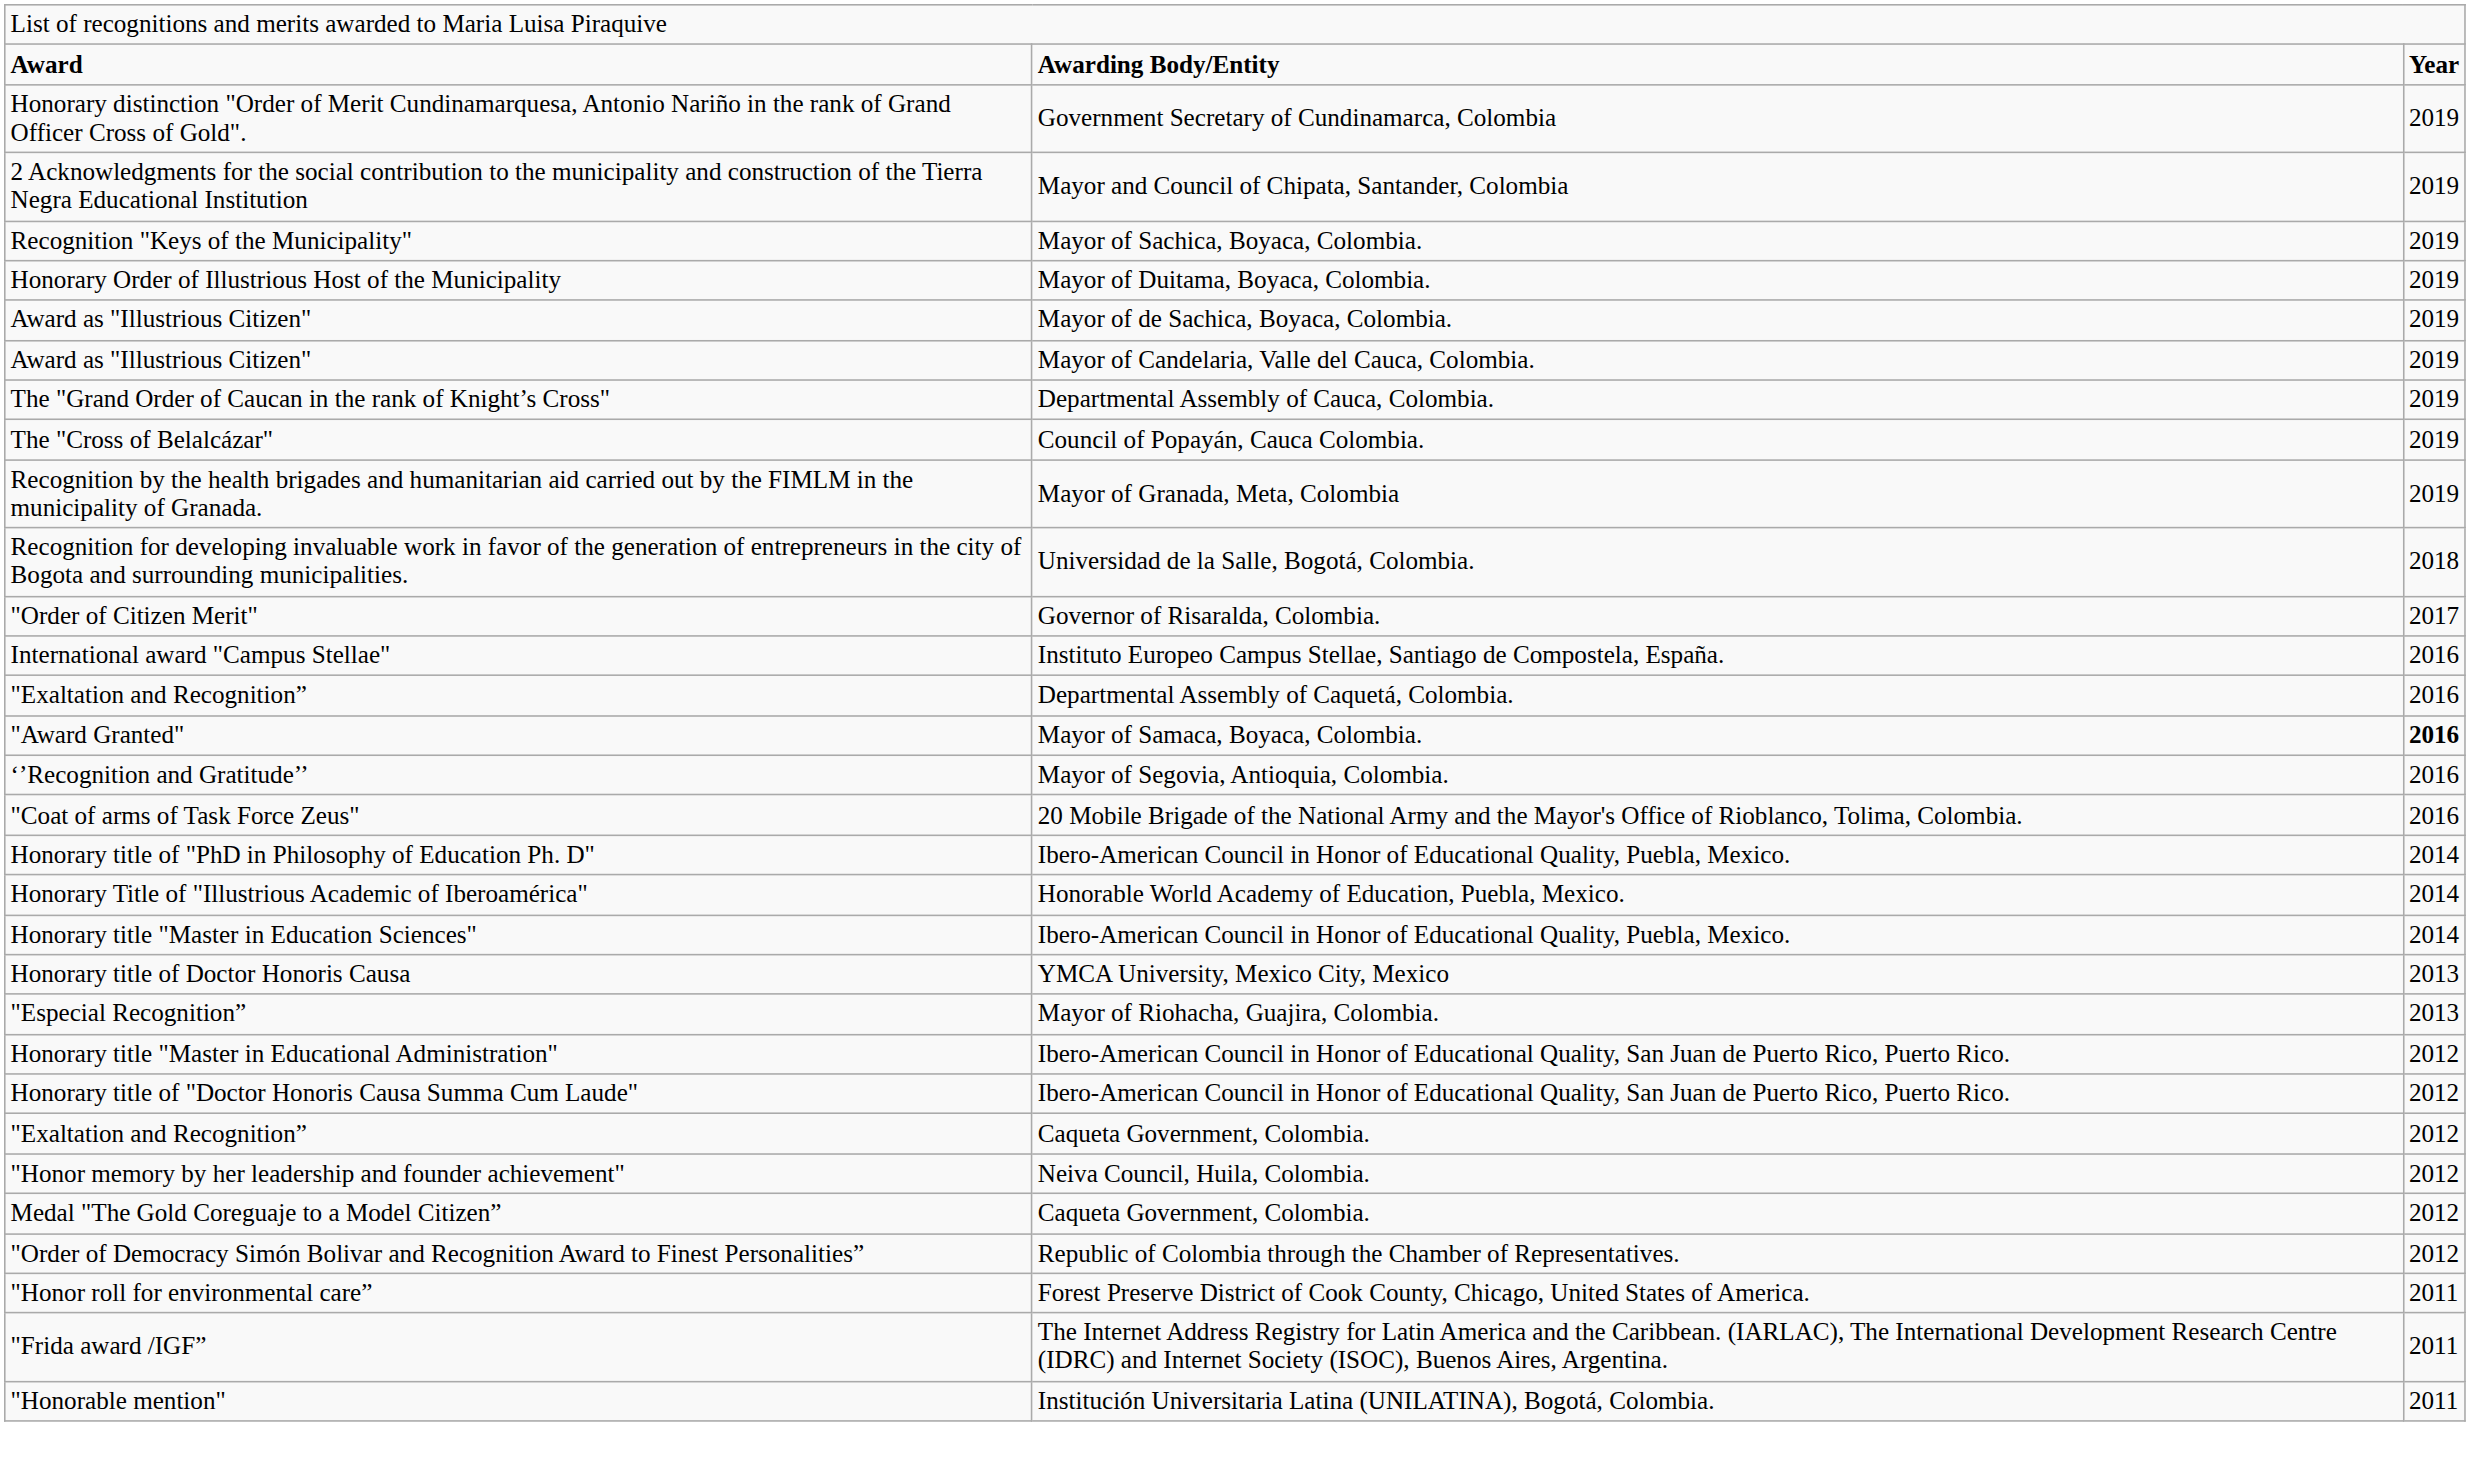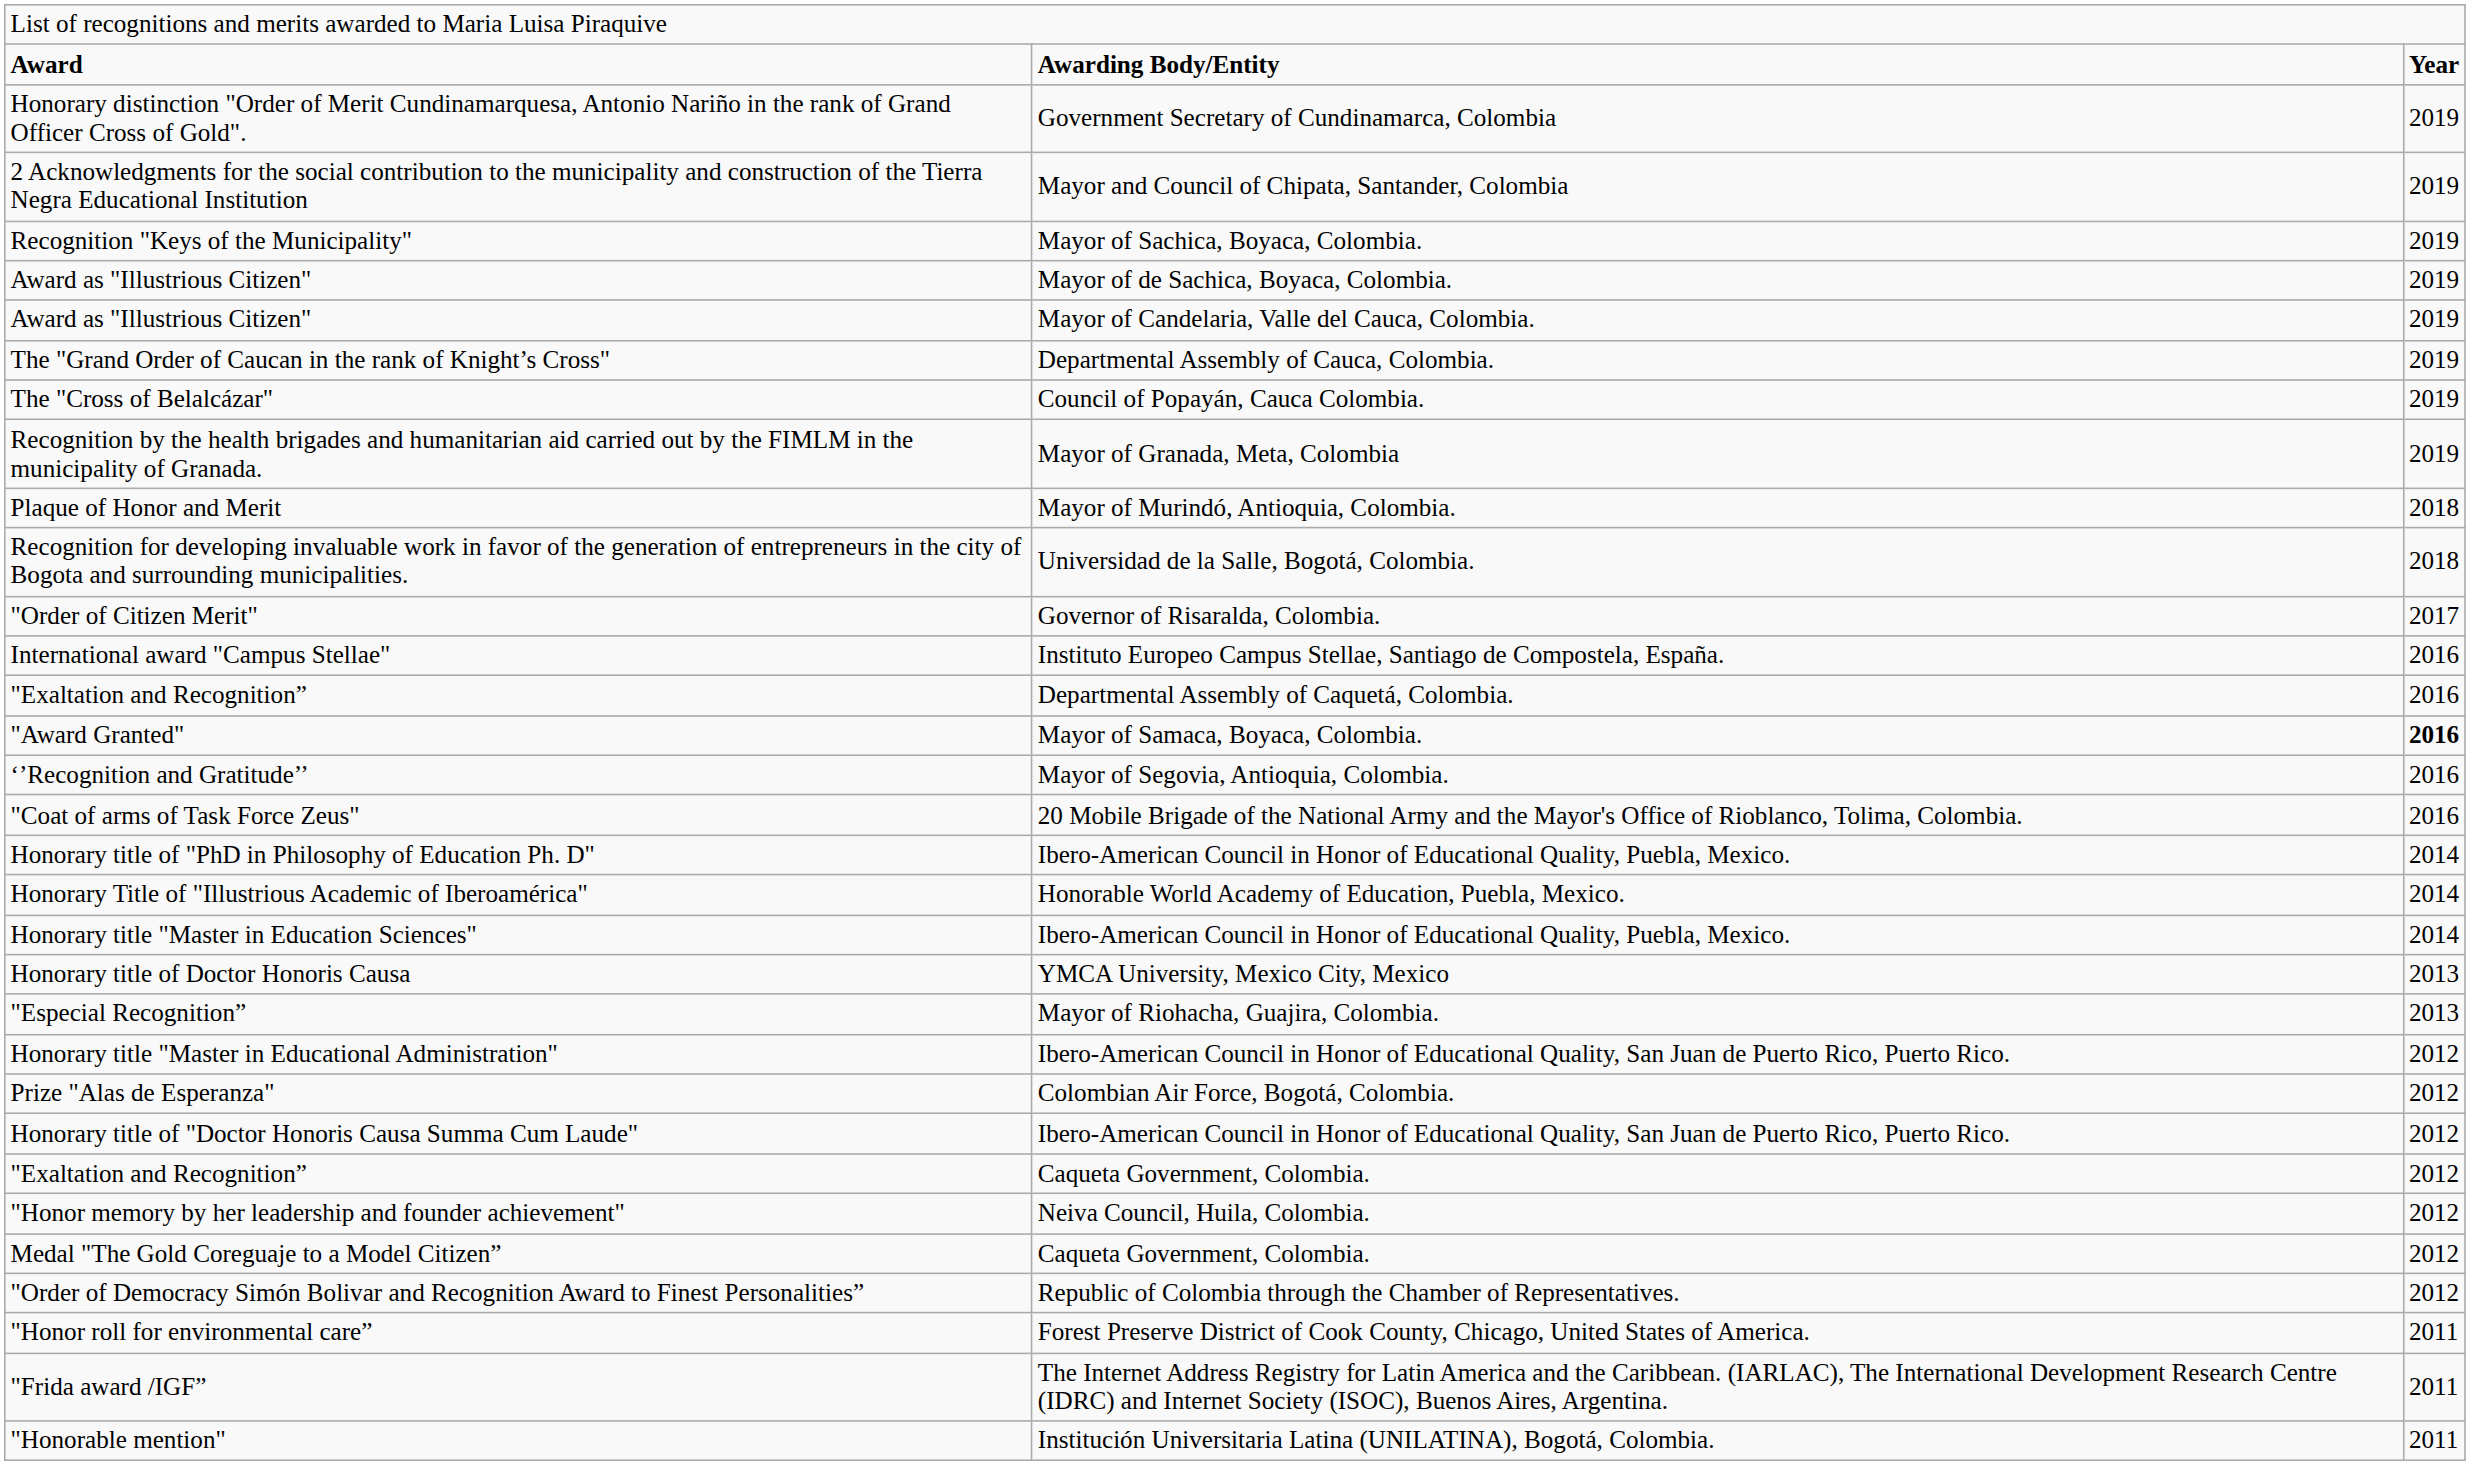 <table class="wikitable">
 <tr>
 <td colspan="3">List of recognitions and merits awarded to Maria Luisa Piraquive</td>
 </tr>
 <tr>
 <td><strong>Award</strong></td>
 <td><strong>Awarding Body/Entity</strong></td>
 <td><strong>Year</strong></td>
 </tr>
 <tr>
 <td>Honorary distinction "Order of Merit Cundinamarquesa, Antonio Nariño in the rank of Grand Officer Cross of Gold".</td>
 <td>Government Secretary of Cundinamarca, Colombia</td>
 <td>2019</td>
 </tr>
 <tr>
 <td>2 Acknowledgments for the social contribution to the municipality and construction of the Tierra Negra Educational Institution</td>
 <td>Mayor and Council of Chipata, Santander, Colombia</td>
 <td>2019</td>
 </tr>
 <tr>
 <td>Recognition "Keys of the Municipality"</td>
 <td>Mayor of Sachica, Boyaca, Colombia.</td>
-<td>2019</td>
-</tr>
-<tr>
-<td>Honorary Order of Illustrious Host of the Municipality</td>
-<td>Mayor of Duitama, Boyaca, Colombia.</td>
 <td>2019</td>
 </tr>
 <tr>
 <td>Award as "Illustrious Citizen"</td>
 <td>Mayor of de Sachica, Boyaca, Colombia.</td>
 <td>2019</td>
 </tr>
 <tr>
 <td>Award as "Illustrious Citizen"</td>
 <td>Mayor of Candelaria, Valle del Cauca, Colombia.</td>
 <td>2019</td>
 </tr>
 <tr>
 <td>The "Grand Order of Caucan in the rank of Knight’s Cross"</td>
 <td>Departmental Assembly of Cauca, Colombia.</td>
 <td>2019</td>
 </tr>
 <tr>
 <td>The "Cross of Belalcázar"</td>
 <td>Council of Popayán, Cauca Colombia.</td>
 <td>2019</td>
 </tr>
 <tr>
 <td>Recognition by the health brigades and humanitarian aid carried out by the FIMLM in the municipality of Granada.</td>
 <td>Mayor of Granada, Meta, Colombia</td>
 <td>2019</td>
+</tr>
+<tr>
+<td>Plaque of Honor and Merit</td>
+<td>Mayor of Murindó, Antioquia, Colombia.</td>
+<td>2018</td>
 </tr>
 <tr>
 <td>Recognition for developing invaluable work in favor of the generation of entrepreneurs in the city of Bogota and surrounding municipalities.</td>
 <td>Universidad de la Salle, Bogotá, Colombia.</td>
 <td>2018</td>
 </tr>
 <tr>
 <td>"Order of Citizen Merit"</td>
 <td>Governor of Risaralda, Colombia.</td>
 <td>2017</td>
 </tr>
 <tr>
 <td>International award "Campus Stellae"</td>
 <td>Instituto Europeo Campus Stellae, Santiago de Compostela, España.</td>
 <td>2016</td>
 </tr>
 <tr>
 <td>"Exaltation and Recognition”</td>
 <td>Departmental Assembly of Caquetá, Colombia.</td>
 <td>2016</td>
 </tr>
 <tr>
 <td>"Award Granted"</td>
 <td>Mayor of Samaca, Boyaca, Colombia.</td>
 <td><strong>2016</strong></td>
 </tr>
 <tr>
 <td>‘’Recognition and Gratitude’’</td>
 <td>Mayor of Segovia, Antioquia, Colombia.</td>
 <td>2016</td>
 </tr>
 <tr>
 <td>"Coat of arms of Task Force Zeus"</td>
 <td>20 Mobile Brigade of the National Army and the Mayor's Office of Rioblanco, Tolima, Colombia.</td>
 <td>2016</td>
 </tr>
 <tr>
 <td>Honorary title of "PhD in Philosophy of Education Ph. D"</td>
 <td>Ibero-American Council in Honor of Educational Quality, Puebla, Mexico.</td>
 <td>2014</td>
 </tr>
 <tr>
 <td>Honorary Title of "Illustrious Academic of Iberoamérica"</td>
 <td>Honorable World Academy of Education, Puebla, Mexico.</td>
 <td>2014</td>
 </tr>
 <tr>
 <td>Honorary title "Master in Education Sciences"</td>
 <td>Ibero-American Council in Honor of Educational Quality, Puebla, Mexico.</td>
 <td>2014</td>
 </tr>
 <tr>
 <td>Honorary title of Doctor Honoris Causa</td>
 <td>YMCA University, Mexico City, Mexico</td>
 <td>2013</td>
 </tr>
 <tr>
 <td>"Especial Recognition”</td>
 <td>Mayor of Riohacha, Guajira, Colombia.</td>
 <td>2013</td>
 </tr>
 <tr>
 <td>Honorary title "Master in Educational Administration"</td>
 <td>Ibero-American Council in Honor of Educational Quality, San Juan de Puerto Rico, Puerto Rico.</td>
 <td>2012</td>
 </tr>
 <tr>
+<td>Prize "Alas de Esperanza"</td>
+<td>Colombian Air Force, Bogotá, Colombia.</td>
+<td>2012</td>
+</tr>
+<tr>
 <td>Honorary title of "Doctor Honoris Causa Summa Cum Laude"</td>
 <td>Ibero-American Council in Honor of Educational Quality, San Juan de Puerto Rico, Puerto Rico.</td>
 <td>2012</td>
 </tr>
 <tr>
 <td>"Exaltation and Recognition”</td>
 <td>Caqueta Government, Colombia.</td>
 <td>2012</td>
 </tr>
 <tr>
 <td>"Honor memory by her leadership and founder achievement"</td>
 <td>Neiva Council, Huila, Colombia.</td>
 <td>2012</td>
 </tr>
 <tr>
 <td>Medal "The Gold Coreguaje to a Model Citizen”</td>
 <td>Caqueta Government, Colombia.</td>
 <td>2012</td>
 </tr>
 <tr>
 <td>"Order of Democracy Simón Bolivar and Recognition Award to Finest Personalities”</td>
 <td>Republic of Colombia through the Chamber of Representatives.</td>
 <td>2012</td>
 </tr>
 <tr>
 <td>"Honor roll for environmental care”</td>
 <td>Forest Preserve District of Cook County, Chicago, United States of America.</td>
 <td>2011</td>
 </tr>
 <tr>
 <td>"Frida award /IGF”</td>
 <td>The Internet Address Registry for Latin America and the Caribbean. (IARLAC), The International Development Research Centre (IDRC) and Internet Society (ISOC), Buenos Aires, Argentina.</td>
 <td>2011</td>
 </tr>
 <tr>
 <td>"Honorable mention"</td>
 <td>Institución Universitaria Latina (UNILATINA), Bogotá, Colombia.</td>
 <td>2011</td>
 </tr>
 </table>
